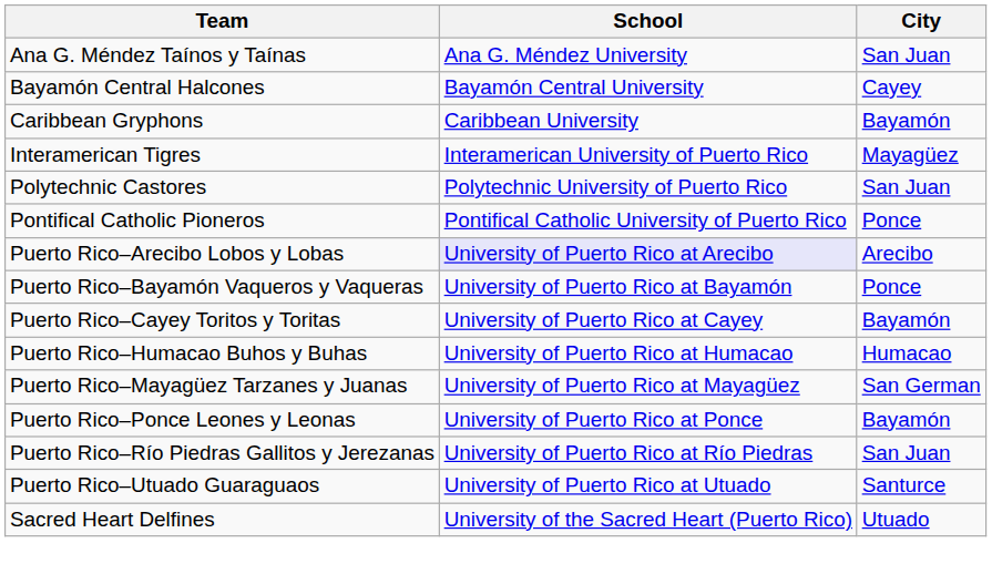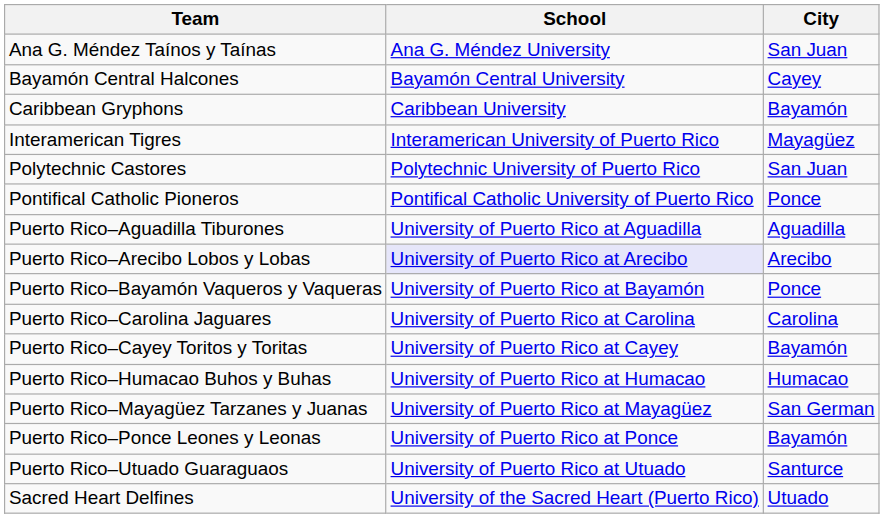 <table class="sortable wikitable">
 <tr>
 <th>Team</th>
 <th>School</th>
 <th>City</th>
 </tr>
 <tr>
 <td>Ana G. Méndez Taínos y Taínas</td>
 <td><a href='#'>Ana G. Méndez University</a></td>
 <td><a href='#'>San Juan</a></td>
 </tr>
 <tr>
 <td>Bayamón Central Halcones</td>
 <td><a href='#'>Bayamón Central University</a></td>
 <td><a href='#'>Cayey</a></td>
 </tr>
 <tr>
 <td>Caribbean Gryphons</td>
 <td><a href='#'>Caribbean University</a></td>
 <td><a href='#'>Bayamón</a></td>
 </tr>
 <tr>
 <td>Interamerican Tigres</td>
 <td><a href='#'>Interamerican University of Puerto Rico</a></td>
 <td><a href='#'>Mayagüez</a></td>
 </tr>
 <tr>
 <td>Polytechnic Castores</td>
 <td><a href='#'>Polytechnic University of Puerto Rico</a></td>
 <td><a href='#'>San Juan</a></td>
 </tr>
 <tr>
 <td>Pontifical Catholic Pioneros</td>
 <td><a href='#'>Pontifical Catholic University of Puerto Rico</a></td>
 <td><a href='#'>Ponce</a></td>
 </tr>
 <tr>
+<td>Puerto Rico–Aguadilla Tiburones</td>
+<td><a href='#'>University of Puerto Rico at Aguadilla</a></td>
+<td><a href='#'>Aguadilla</a></td>
+</tr>
+<tr>
 <td>Puerto Rico–Arecibo Lobos y Lobas</td>
 <td style="background: lavender;"><a href='#'>University of Puerto Rico at Arecibo</a></td>
 <td><a href='#'>Arecibo</a></td>
 </tr>
 <tr>
 <td>Puerto Rico–Bayamón Vaqueros y Vaqueras</td>
 <td><a href='#'>University of Puerto Rico at Bayamón</a></td>
 <td><a href='#'>Ponce</a></td>
+</tr>
+<tr>
+<td>Puerto Rico–Carolina Jaguares</td>
+<td><a href='#'>University of Puerto Rico at Carolina</a></td>
+<td><a href='#'>Carolina</a></td>
 </tr>
 <tr>
 <td>Puerto Rico–Cayey Toritos y Toritas</td>
 <td><a href='#'>University of Puerto Rico at Cayey</a></td>
 <td><a href='#'>Bayamón</a></td>
 </tr>
 <tr>
 <td>Puerto Rico–Humacao Buhos y Buhas</td>
 <td><a href='#'>University of Puerto Rico at Humacao</a></td>
 <td><a href='#'>Humacao</a></td>
 </tr>
 <tr>
 <td>Puerto Rico–Mayagüez Tarzanes y Juanas</td>
 <td><a href='#'>University of Puerto Rico at Mayagüez</a></td>
 <td><a href='#'>San German</a></td>
 </tr>
 <tr>
 <td>Puerto Rico–Ponce Leones y Leonas</td>
 <td><a href='#'>University of Puerto Rico at Ponce</a></td>
 <td><a href='#'>Bayamón</a></td>
 </tr>
 <tr>
-<td>Puerto Rico–Río Piedras Gallitos y Jerezanas</td>
-<td><a href='#'>University of Puerto Rico at Río Piedras</a></td>
-<td><a href='#'>San Juan</a></td>
-</tr>
-<tr>
 <td>Puerto Rico–Utuado Guaraguaos</td>
 <td><a href='#'>University of Puerto Rico at Utuado</a></td>
 <td><a href='#'>Santurce</a></td>
 </tr>
 <tr>
 <td>Sacred Heart Delfines</td>
 <td><a href='#'>University of the Sacred Heart (Puerto Rico)</a></td>
 <td><a href='#'>Utuado</a></td>
 </tr>
 </table>
